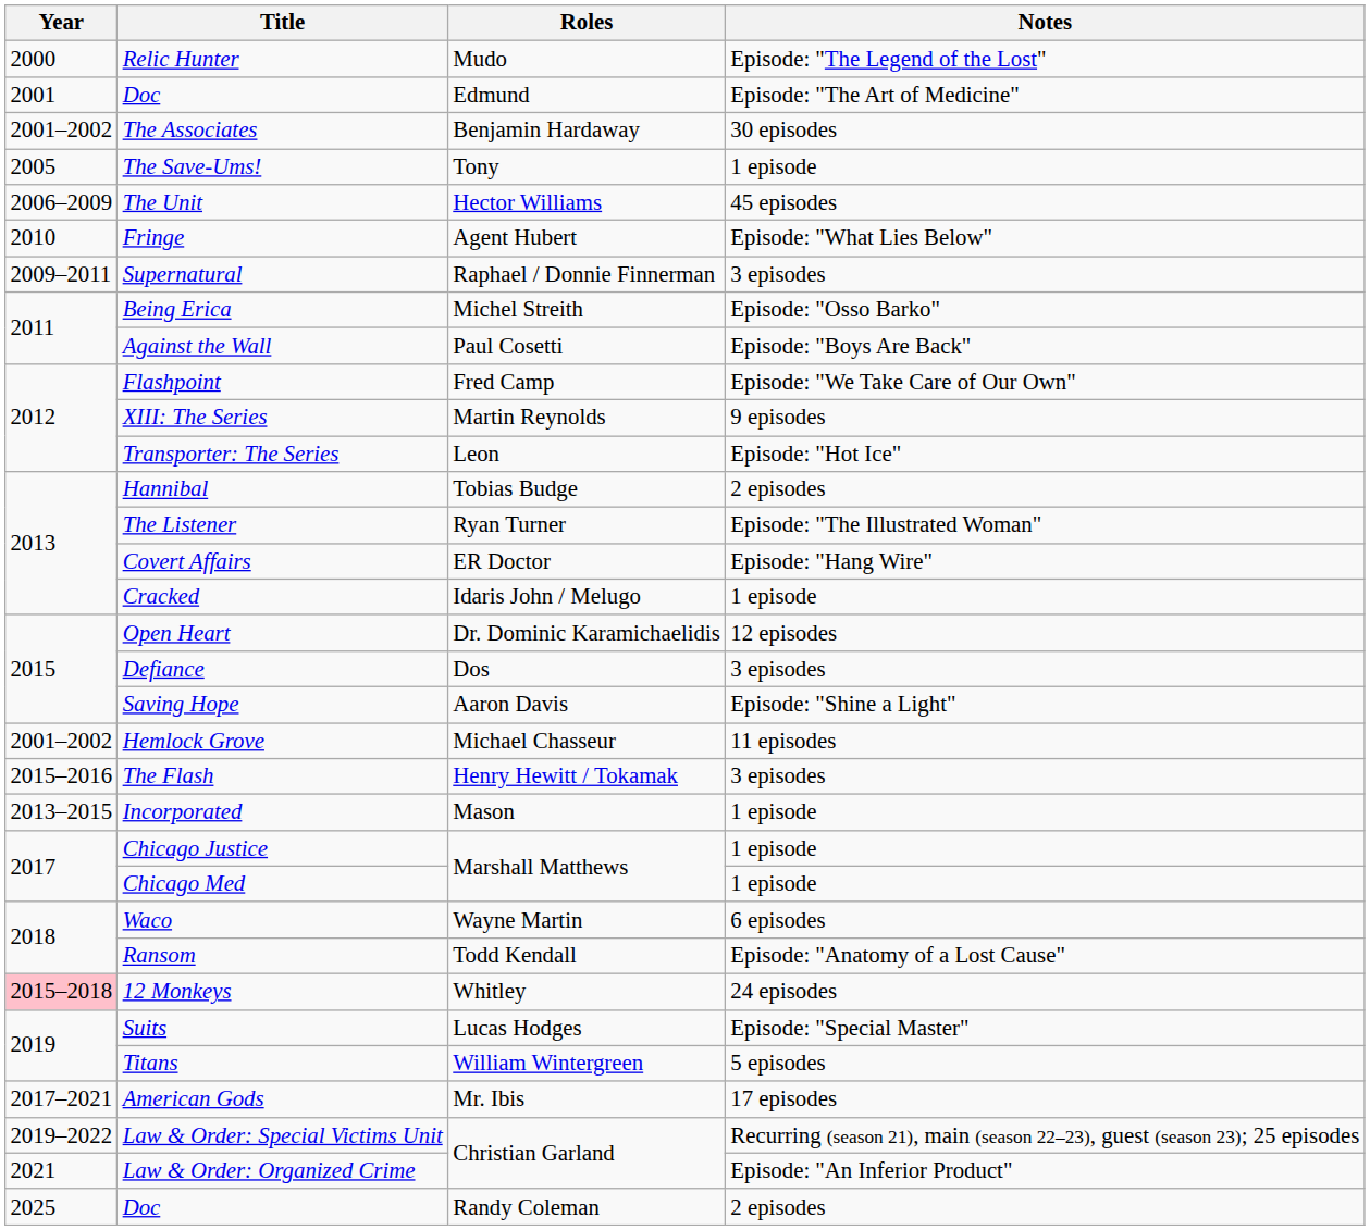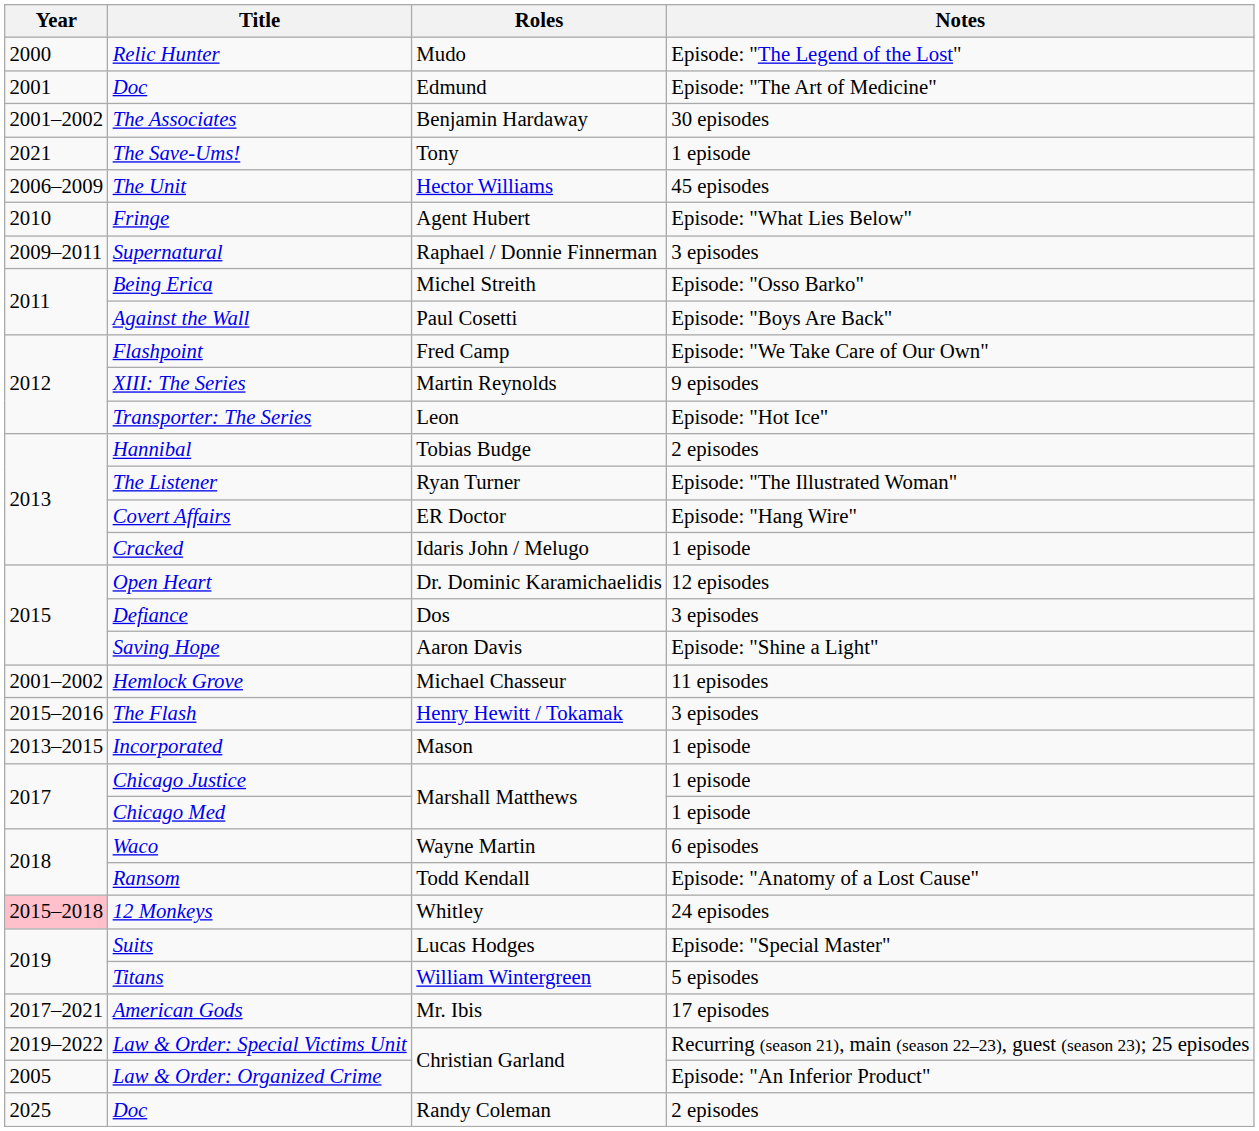 <table class="wikitable sortable">
 <tr>
 <th>Year</th>
 <th>Title</th>
 <th>Roles</th>
 <th class="unsortable">Notes</th>
 </tr>
 <tr>
 <td>2000</td>
 <td><em><a href='#'>Relic Hunter</a></em></td>
 <td>Mudo</td>
 <td>Episode: "<a href='#'>The Legend of the Lost</a>"</td>
 </tr>
 <tr>
 <td>2001</td>
 <td><em><a href='#'>Doc</a></em></td>
 <td>Edmund</td>
 <td>Episode: "The Art of Medicine"</td>
 </tr>
 <tr>
 <td>2001–2002</td>
 <td data-sort-value="Associates, The"><em><a href='#'>The Associates</a></em></td>
 <td>Benjamin Hardaway</td>
 <td>30 episodes</td>
 </tr>
 <tr>
-<td>2005</td>
+<td>2021</td>
 <td data-sort-value="Save-Ums!, The"><em><a href='#'>The Save-Ums!</a></em></td>
 <td>Tony</td>
 <td>1 episode</td>
 </tr>
 <tr>
 <td>2006–2009</td>
 <td data-sort-value="Unit, The"><em><a href='#'>The Unit</a></em></td>
 <td><a href='#'>Hector Williams</a></td>
 <td>45 episodes</td>
 </tr>
 <tr>
 <td>2010</td>
 <td><em><a href='#'>Fringe</a></em></td>
 <td>Agent Hubert</td>
 <td>Episode: "What Lies Below"</td>
 </tr>
 <tr>
 <td>2009–2011</td>
 <td><em><a href='#'>Supernatural</a></em></td>
 <td>Raphael / Donnie Finnerman</td>
 <td>3 episodes</td>
 </tr>
 <tr>
 <td rowspan="2">2011</td>
 <td><em><a href='#'>Being Erica</a></em></td>
 <td>Michel Streith</td>
 <td>Episode: "Osso Barko"</td>
 </tr>
 <tr>
 <td><em><a href='#'>Against the Wall</a></em></td>
 <td>Paul Cosetti</td>
 <td>Episode: "Boys Are Back"</td>
 </tr>
 <tr>
 <td rowspan="3">2012</td>
 <td><em><a href='#'>Flashpoint</a></em></td>
 <td>Fred Camp</td>
 <td>Episode: "We Take Care of Our Own"</td>
 </tr>
 <tr>
 <td><em><a href='#'>XIII: The Series</a></em></td>
 <td>Martin Reynolds</td>
 <td>9 episodes</td>
 </tr>
 <tr>
 <td><em><a href='#'>Transporter: The Series</a></em></td>
 <td>Leon</td>
 <td>Episode: "Hot Ice"</td>
 </tr>
 <tr>
 <td rowspan="4">2013</td>
 <td><em><a href='#'>Hannibal</a></em></td>
 <td>Tobias Budge</td>
 <td>2 episodes</td>
 </tr>
 <tr>
 <td data-sort-value="Listener, The"><em><a href='#'>The Listener</a></em></td>
 <td>Ryan Turner</td>
 <td>Episode: "The Illustrated Woman"</td>
 </tr>
 <tr>
 <td><em><a href='#'>Covert Affairs</a></em></td>
 <td>ER Doctor</td>
 <td>Episode: "Hang Wire"</td>
 </tr>
 <tr>
 <td><em><a href='#'>Cracked</a></em></td>
 <td>Idaris John / Melugo</td>
 <td>1 episode</td>
 </tr>
 <tr>
 <td rowspan="3">2015</td>
 <td><em><a href='#'>Open Heart</a></em></td>
 <td>Dr. Dominic Karamichaelidis</td>
 <td>12 episodes</td>
 </tr>
 <tr>
 <td><em><a href='#'>Defiance</a></em></td>
 <td>Dos</td>
 <td>3 episodes</td>
 </tr>
 <tr>
 <td><em><a href='#'>Saving Hope</a></em></td>
 <td>Aaron Davis</td>
 <td>Episode: "Shine a Light"</td>
 </tr>
 <tr>
 <td>2001–2002</td>
 <td><em><a href='#'>Hemlock Grove</a></em></td>
 <td>Michael Chasseur</td>
 <td>11 episodes</td>
 </tr>
 <tr>
 <td>2015–2016</td>
 <td data-sort-value="Flash, The"><em><a href='#'>The Flash</a></em></td>
 <td><a href='#'>Henry Hewitt / Tokamak</a></td>
 <td>3 episodes</td>
 </tr>
 <tr>
 <td>2013–2015</td>
 <td><em><a href='#'>Incorporated</a></em></td>
 <td>Mason</td>
 <td>1 episode</td>
 </tr>
 <tr>
 <td rowspan="2">2017</td>
 <td><em><a href='#'>Chicago Justice</a></em></td>
 <td rowspan=2>Marshall Matthews</td>
 <td>1 episode</td>
 </tr>
 <tr>
 <td><em><a href='#'>Chicago Med</a></em></td>
 <td>1 episode</td>
 </tr>
 <tr>
 <td rowspan="2">2018</td>
 <td><em><a href='#'>Waco</a></em></td>
 <td>Wayne Martin</td>
 <td>6 episodes</td>
 </tr>
 <tr>
 <td><em><a href='#'>Ransom</a></em></td>
 <td>Todd Kendall</td>
 <td>Episode: "Anatomy of a Lost Cause"</td>
 </tr>
 <tr>
 <td style="background: pink;">2015–2018</td>
 <td><em><a href='#'>12 Monkeys</a></em></td>
 <td>Whitley</td>
 <td>24 episodes</td>
 </tr>
 <tr>
 <td rowspan="2">2019</td>
 <td><em><a href='#'>Suits</a></em></td>
 <td>Lucas Hodges</td>
 <td>Episode: "Special Master"</td>
 </tr>
 <tr>
 <td><em><a href='#'>Titans</a></em></td>
 <td><a href='#'>William Wintergreen</a></td>
 <td>5 episodes</td>
 </tr>
 <tr>
 <td>2017–2021</td>
 <td><em><a href='#'>American Gods</a></em></td>
 <td>Mr. Ibis</td>
 <td>17 episodes</td>
 </tr>
 <tr>
 <td>2019–2022</td>
 <td><em><a href='#'>Law & Order: Special Victims Unit</a></em></td>
 <td rowspan=2>Christian Garland</td>
 <td>Recurring <small>(season 21)</small>, main <small>(season 22–23)</small>, guest <small>(season 23)</small>; 25 episodes</td>
 </tr>
 <tr>
-<td>2021</td>
+<td>2005</td>
 <td><em><a href='#'>Law & Order: Organized Crime</a></em></td>
 <td>Episode: "An Inferior Product"</td>
 </tr>
 <tr>
 <td>2025</td>
 <td><em><a href='#'>Doc</a></em></td>
 <td>Randy Coleman</td>
 <td>2 episodes</td>
 </tr>
 </table>
